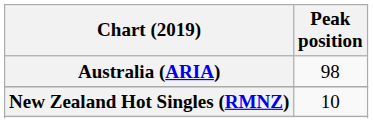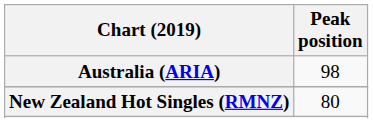 <table class="wikitable sortable plainrowheaders" style="text-align:center">
 <tr>
 <th scope="col">Chart (2019)</th>
 <th scope="col">Peak<br>position</th>
 </tr>
 <tr>
 <th scope="row">Australia (<a href='#'>ARIA</a>)</th>
 <td>98</td>
 </tr>
 <tr>
 </tr>
 <tr>
 <th scope="row">New Zealand Hot Singles (<a href='#'>RMNZ</a>)</th>
-<td>10</td>
+<td>80</td>
 </tr>
 <tr>
 </tr>
 <tr>
 </tr>
 </table>
